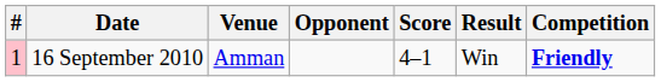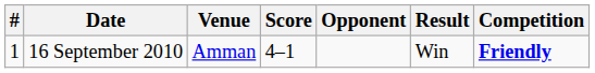 <table class="wikitable">
 <tr>
 <th>#</th>
 <th>Date</th>
 <th>Venue</th>
+<th>Score</th>
 <th>Opponent</th>
-<th>Score</th>
 <th>Result</th>
 <th>Competition</th>
 </tr>
 <tr>
-<td style="background: pink;">1</td>
+<td>1</td>
 <td>16 September 2010</td>
 <td><a href='#'>Amman</a></td>
+<td>4–1</td>
 <td></td>
-<td>4–1</td>
 <td>Win</td>
 <td><strong><a href='#'>Friendly</a></strong></td>
 </tr>
 </table>
